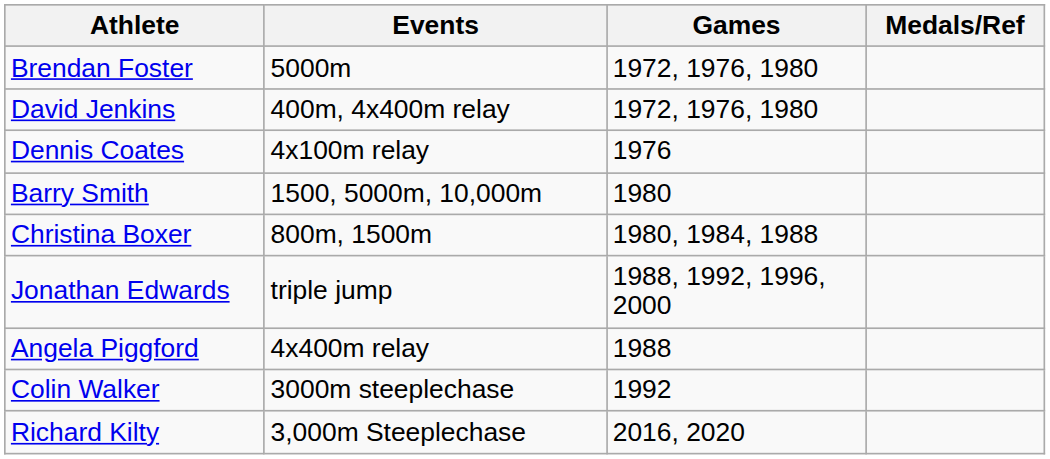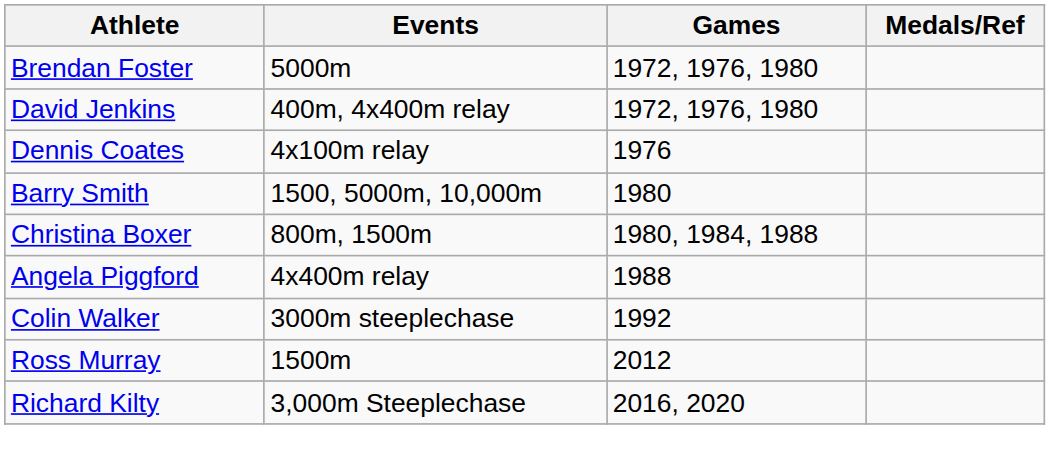 <table class="wikitable">
 <tr>
 <th width=150>Athlete</th>
 <th width=200>Events</th>
 <th width=150>Games</th>
 <th width=100>Medals/Ref</th>
 </tr>
 <tr>
 <td><a href='#'>Brendan Foster</a></td>
 <td>5000m</td>
 <td>1972, 1976, 1980</td>
 <td></td>
 </tr>
 <tr>
 <td><a href='#'>David Jenkins</a></td>
 <td>400m, 4x400m relay</td>
 <td>1972, 1976, 1980</td>
 <td></td>
 </tr>
 <tr>
 <td><a href='#'>Dennis Coates</a></td>
 <td>4x100m relay</td>
 <td>1976</td>
 <td></td>
 </tr>
 <tr>
 <td><a href='#'>Barry Smith</a></td>
 <td>1500, 5000m, 10,000m</td>
 <td>1980</td>
 <td></td>
 </tr>
 <tr>
 <td><a href='#'>Christina Boxer</a></td>
 <td>800m, 1500m</td>
 <td>1980, 1984, 1988</td>
 <td></td>
 </tr>
 <tr>
-<td><a href='#'>Jonathan Edwards</a></td>
-<td>triple jump</td>
-<td>1988, 1992, 1996, 2000</td>
-<td></td>
-</tr>
-<tr>
 <td><a href='#'>Angela Piggford</a></td>
 <td>4x400m relay</td>
 <td>1988</td>
 <td></td>
 </tr>
 <tr>
 <td><a href='#'>Colin Walker</a></td>
 <td>3000m steeplechase</td>
 <td>1992</td>
 <td></td>
 </tr>
 <tr>
+<td><a href='#'>Ross Murray</a></td>
+<td>1500m</td>
+<td>2012</td>
+<td></td>
+</tr>
+<tr>
 <td><a href='#'>Richard Kilty</a></td>
 <td>3,000m Steeplechase</td>
 <td>2016, 2020</td>
 <td></td>
 </tr>
 </table>
